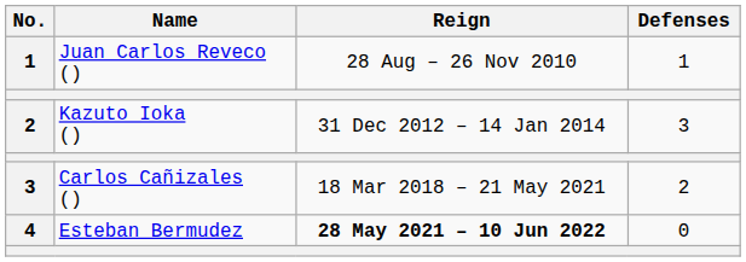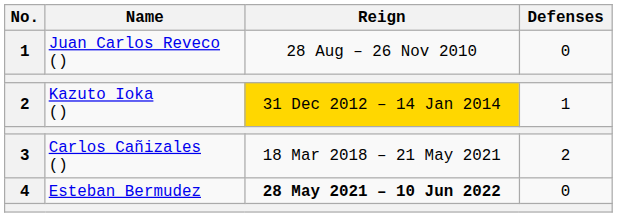 <table class="wikitable sortable" style="width:80%">
 <tr>
 <th>No.</th>
 <th>Name</th>
 <th>Reign</th>
 <th>Defenses</th>
 </tr>
 <tr align=center>
 <th>1</th>
 <td align=left><a href='#'>Juan Carlos Reveco</a><br>()</td>
 <td>28 Aug – 26 Nov 2010</td>
-<td>1</td>
+<td>0</td>
 </tr>
 <tr align=center>
 <th colspan=4></th>
 </tr>
 <tr align=center>
 <th>2</th>
 <td align=left><a href='#'>Kazuto Ioka</a><br>()</td>
-<td>31 Dec 2012 – 14 Jan 2014</td>
-<td>3</td>
+<td style="background: gold;">31 Dec 2012 – 14 Jan 2014</td>
+<td>1</td>
 </tr>
 <tr align=center>
 <th colspan=4></th>
 </tr>
 <tr align=center>
 <th>3</th>
 <td align=left><a href='#'>Carlos Cañizales</a><br>()</td>
 <td>18 Mar 2018 – 21 May 2021</td>
 <td>2</td>
 </tr>
 <tr align=center>
 <th>4</th>
 <td align=left><a href='#'>Esteban Bermudez</a></td>
 <td><strong>28 May 2021 – 10 Jun 2022</strong></td>
 <td>0</td>
 </tr>
 <tr align=center>
 <th colspan=4></th>
 </tr>
 </table>
